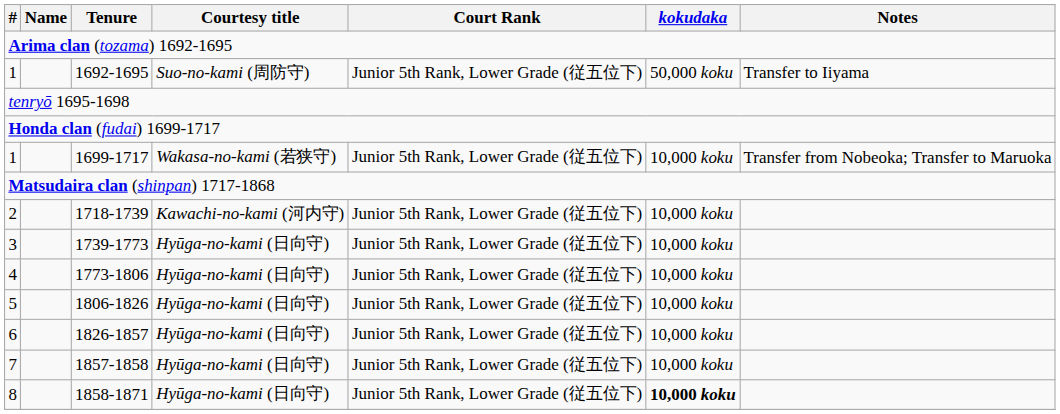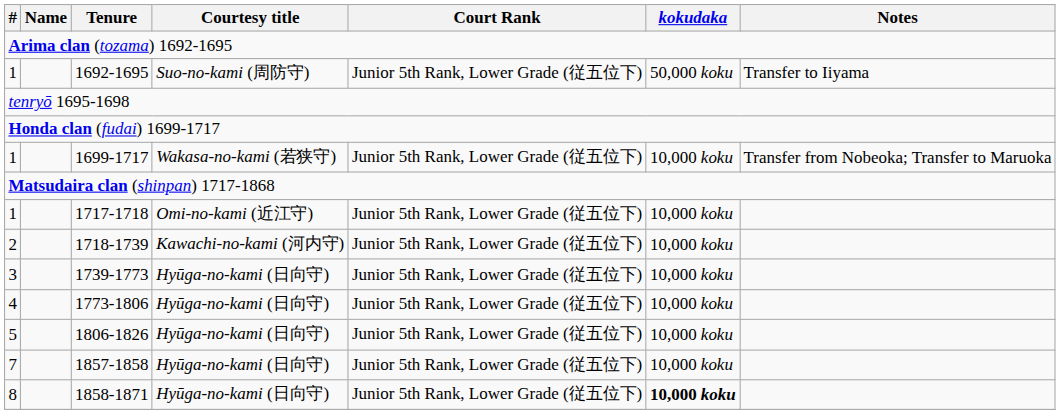 <table class=wikitable>
 <tr>
 <th>#</th>
 <th>Name</th>
 <th>Tenure</th>
 <th>Courtesy title</th>
 <th>Court Rank</th>
 <th><em><a href='#'>kokudaka</a></em></th>
 <th>Notes</th>
 </tr>
 <tr>
 <td colspan=7> <strong><a href='#'>Arima clan</a></strong> (<em><a href='#'>tozama</a></em>) 1692-1695</td>
 </tr>
 <tr>
 <td>1</td>
 <td></td>
 <td>1692-1695</td>
 <td><em>Suo-no-kami</em> (周防守)</td>
 <td>Junior 5th Rank, Lower Grade (従五位下)</td>
 <td>50,000 <em>koku</em></td>
 <td>Transfer to Iiyama</td>
 </tr>
 <tr>
 <td colspan=7> <em> <a href='#'>tenryō</a></em> 1695-1698</td>
 </tr>
 <tr>
 <td colspan=7> <strong><a href='#'>Honda clan</a></strong> (<em><a href='#'>fudai</a></em>) 1699-1717</td>
 </tr>
 <tr>
 <td>1</td>
 <td></td>
 <td>1699-1717</td>
 <td><em>Wakasa-no-kami</em>  (若狭守)</td>
 <td>Junior 5th Rank, Lower Grade (従五位下)</td>
 <td>10,000 <em>koku</em></td>
 <td>Transfer from Nobeoka; Transfer to Maruoka</td>
 </tr>
 <tr>
 <td colspan=7> <strong><a href='#'>Matsudaira clan</a></strong> (<em><a href='#'>shinpan</a></em>) 1717-1868</td>
 </tr>
 <tr>
+<td>1</td>
+<td></td>
+<td>1717-1718</td>
+<td><em>Omi-no-kami</em> (近江守)</td>
+<td>Junior 5th Rank, Lower Grade (従五位下)</td>
+<td>10,000 <em>koku</em></td>
+<td></td>
+</tr>
+<tr>
 <td>2</td>
 <td></td>
 <td>1718-1739</td>
 <td><em>Kawachi-no-kami</em> (河内守)</td>
 <td>Junior 5th Rank, Lower Grade (従五位下)</td>
 <td>10,000 <em>koku</em></td>
 <td></td>
 </tr>
 <tr>
 <td>3</td>
 <td></td>
 <td>1739-1773</td>
 <td><em>Hyūga-no-kami</em> (日向守)</td>
 <td>Junior 5th Rank, Lower Grade (従五位下)</td>
 <td>10,000 <em>koku</em></td>
 <td></td>
 </tr>
 <tr>
 <td>4</td>
 <td></td>
 <td>1773-1806</td>
 <td><em>Hyūga-no-kami</em> (日向守)</td>
 <td>Junior 5th Rank, Lower Grade (従五位下)</td>
 <td>10,000 <em>koku</em></td>
 <td></td>
 </tr>
 <tr>
 <td>5</td>
 <td></td>
 <td>1806-1826</td>
 <td><em>Hyūga-no-kami</em> (日向守)</td>
 <td>Junior 5th Rank, Lower Grade (従五位下)</td>
 <td>10,000 <em>koku</em></td>
 <td></td>
 </tr>
 <tr>
-<td>6</td>
-<td></td>
-<td>1826-1857</td>
-<td><em>Hyūga-no-kami</em> (日向守)</td>
-<td>Junior 5th Rank, Lower Grade (従五位下)</td>
-<td>10,000 <em>koku</em></td>
-<td></td>
-</tr>
-<tr>
 <td>7</td>
 <td></td>
 <td>1857-1858</td>
 <td><em>Hyūga-no-kami</em> (日向守)</td>
 <td>Junior 5th Rank, Lower Grade (従五位下)</td>
 <td>10,000 <em>koku</em></td>
 <td></td>
 </tr>
 <tr>
 <td>8</td>
 <td></td>
 <td>1858-1871</td>
 <td><em>Hyūga-no-kami</em> (日向守)</td>
 <td>Junior 5th Rank, Lower Grade (従五位下)</td>
 <td><strong>10,000 <em>koku</em></strong></td>
 <td></td>
 </tr>
 <tr>
 </tr>
 </table>
